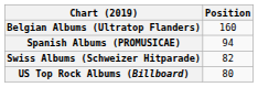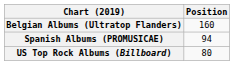 <table class="wikitable sortable plainrowheaders" style="text-align:center">
 <tr>
 <th scope="col">Chart (2019)</th>
 <th scope="col">Position</th>
 </tr>
 <tr>
 <th scope="row">Belgian Albums (Ultratop Flanders)</th>
 <td>160</td>
 </tr>
 <tr>
 <th scope="row">Spanish Albums (PROMUSICAE)</th>
 <td>94</td>
 </tr>
 <tr>
-<th scope="row">Swiss Albums (Schweizer Hitparade)</th>
-<td>82</td>
-</tr>
-<tr>
 <th scope="row">US Top Rock Albums (<em>Billboard</em>)</th>
 <td>80</td>
 </tr>
 </table>
